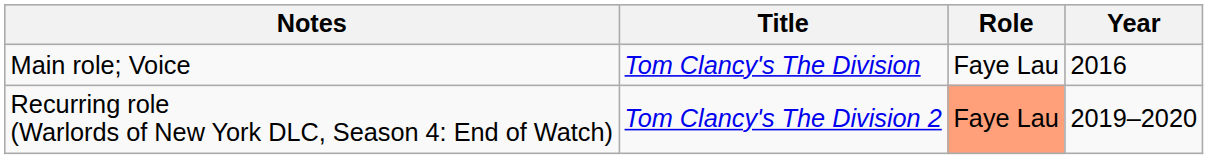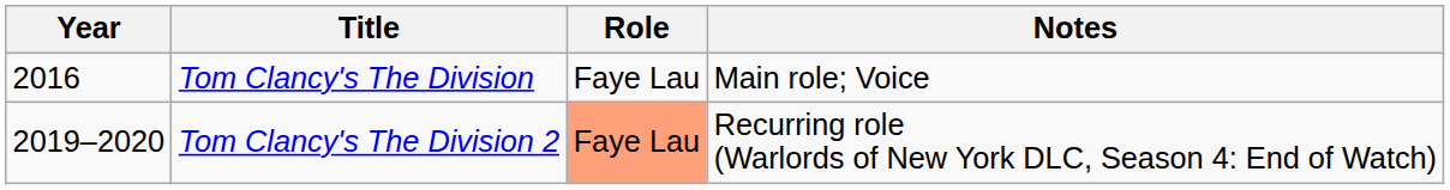 <table class="wikitable sortable mw-collapsible">
 <tr>
-<th>Notes</th>
+<th>Year</th>
 <th>Title</th>
 <th>Role</th>
-<th>Year</th>
+<th>Notes</th>
 </tr>
 <tr>
-<td>Main role; Voice</td>
+<td>2016</td>
 <td><em><a href='#'>Tom Clancy's The Division</a></em></td>
 <td>Faye Lau</td>
-<td>2016</td>
+<td>Main role; Voice</td>
 </tr>
 <tr>
-<td>Recurring role<br>(Warlords of New York DLC, Season 4: End of Watch)</td>
+<td>2019–2020</td>
 <td><em><a href='#'>Tom Clancy's The Division 2</a></em></td>
 <td style="background: lightsalmon;">Faye Lau</td>
-<td>2019–2020</td>
+<td>Recurring role<br>(Warlords of New York DLC, Season 4: End of Watch)</td>
 </tr>
 </table>
